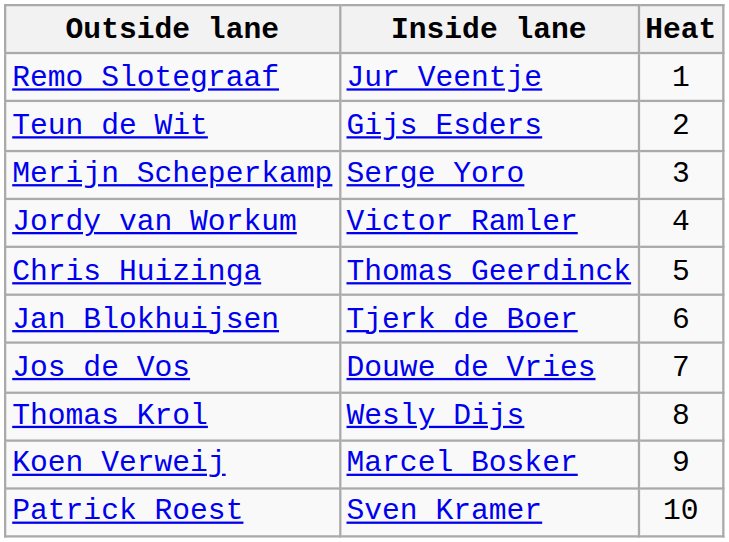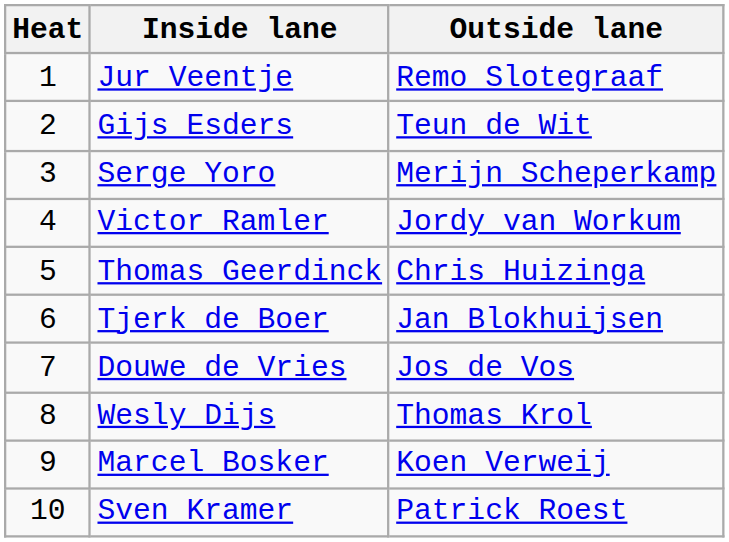 <table class="wikitable">
 <tr>
+<th>Heat</th>
+<th>Inside lane</th>
 <th>Outside lane</th>
-<th>Inside lane</th>
-<th>Heat</th>
 </tr>
 <tr>
+<td align="center">1</td>
+<td><a href='#'>Jur Veentje</a></td>
 <td><a href='#'>Remo Slotegraaf</a></td>
-<td><a href='#'>Jur Veentje</a></td>
-<td align="center">1</td>
 </tr>
 <tr>
+<td align="center">2</td>
+<td><a href='#'>Gijs Esders</a></td>
 <td><a href='#'>Teun de Wit</a></td>
-<td><a href='#'>Gijs Esders</a></td>
-<td align="center">2</td>
 </tr>
 <tr>
+<td align="center">3</td>
+<td><a href='#'>Serge Yoro</a></td>
 <td><a href='#'>Merijn Scheperkamp</a></td>
-<td><a href='#'>Serge Yoro</a></td>
-<td align="center">3</td>
 </tr>
 <tr>
+<td align="center">4</td>
+<td><a href='#'>Victor Ramler</a></td>
 <td><a href='#'>Jordy van Workum</a></td>
-<td><a href='#'>Victor Ramler</a></td>
-<td align="center">4</td>
 </tr>
 <tr>
+<td align="center">5</td>
+<td><a href='#'>Thomas Geerdinck</a></td>
 <td><a href='#'>Chris Huizinga</a></td>
-<td><a href='#'>Thomas Geerdinck</a></td>
-<td align="center">5</td>
 </tr>
 <tr>
+<td align="center">6</td>
+<td><a href='#'>Tjerk de Boer</a></td>
 <td><a href='#'>Jan Blokhuijsen</a></td>
-<td><a href='#'>Tjerk de Boer</a></td>
-<td align="center">6</td>
 </tr>
 <tr>
+<td align="center">7</td>
+<td><a href='#'>Douwe de Vries</a></td>
 <td><a href='#'>Jos de Vos</a></td>
-<td><a href='#'>Douwe de Vries</a></td>
-<td align="center">7</td>
 </tr>
 <tr>
+<td align="center">8</td>
+<td><a href='#'>Wesly Dijs</a></td>
 <td><a href='#'>Thomas Krol</a></td>
-<td><a href='#'>Wesly Dijs</a></td>
-<td align="center">8</td>
 </tr>
 <tr>
+<td align="center">9</td>
+<td><a href='#'>Marcel Bosker</a></td>
 <td><a href='#'>Koen Verweij</a></td>
-<td><a href='#'>Marcel Bosker</a></td>
-<td align="center">9</td>
 </tr>
 <tr>
+<td align="center">10</td>
+<td><a href='#'>Sven Kramer</a></td>
 <td><a href='#'>Patrick Roest</a></td>
-<td><a href='#'>Sven Kramer</a></td>
-<td align="center">10</td>
 </tr>
 </table>
